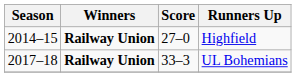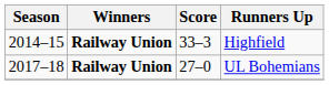 <table class="wikitable collapsible">
 <tr>
 <th>Season</th>
 <th>Winners</th>
 <th>Score</th>
 <th>Runners Up</th>
 </tr>
 <tr>
 <td>2014–15</td>
 <td><strong>Railway Union</strong></td>
-<td>27–0</td>
+<td>33–3</td>
 <td><a href='#'>Highfield</a></td>
 </tr>
 <tr>
 <td>2017–18</td>
 <td><strong>Railway Union</strong></td>
-<td>33–3</td>
+<td>27–0</td>
 <td><a href='#'>UL Bohemians</a></td>
 </tr>
 <tr>
 </tr>
 </table>
